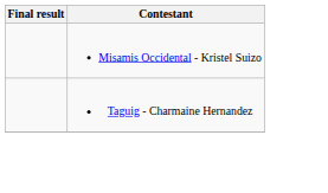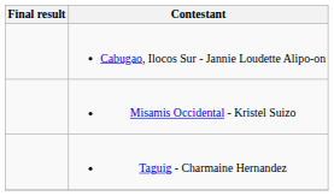 <table class="wikitable" style="text-align:center;">
 <tr>
 <th>Final result</th>
 <th>Contestant</th>
+</tr>
+<tr>
+<td></td>
+<td><br><ul><li><a href='#'>Cabugao</a>, Ilocos Sur - Jannie Loudette Alipo-on</li></ul></td>
 </tr>
 <tr>
 <td></td>
 <td><br><ul><li><a href='#'>Misamis Occidental</a> - Kristel Suizo</li></ul></td>
 </tr>
 <tr>
 <td></td>
 <td><br><ul><li><a href='#'>Taguig</a> - Charmaine Hernandez</li></ul></td>
 </tr>
 <tr>
 </tr>
 </table>
